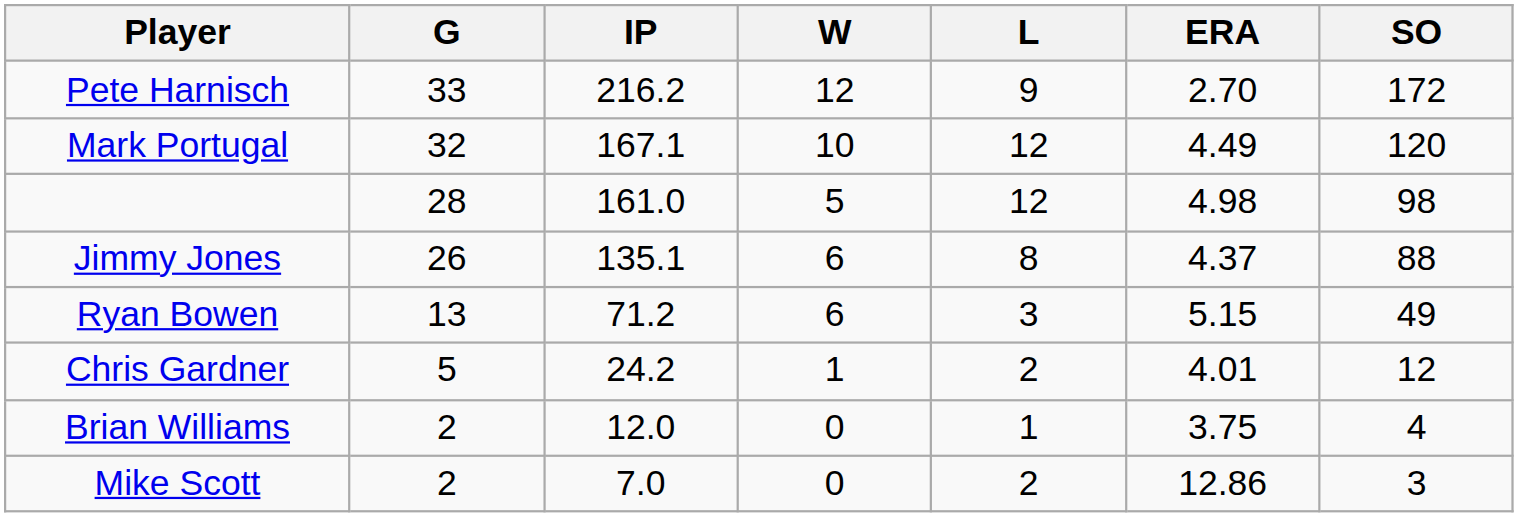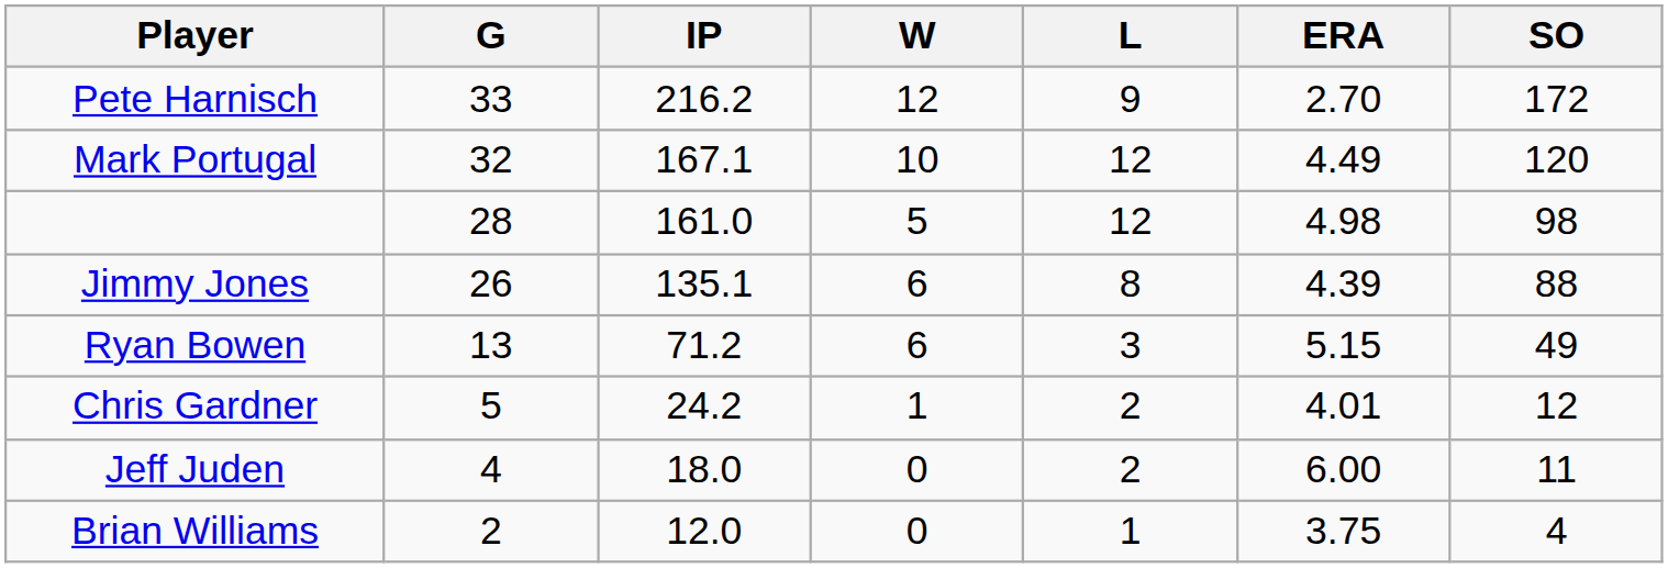 <table class="wikitable sortable">
 <tr>
 <th bgcolor="#DDDDFF" width="16%">Player</th>
 <th bgcolor="#DDDDFF" width="9%">G</th>
 <th bgcolor="#DDDDFF" width="9%">IP</th>
 <th bgcolor="#DDDDFF" width="9%">W</th>
 <th bgcolor="#DDDDFF" width="9%">L</th>
 <th bgcolor="#DDDDFF" width="9%">ERA</th>
 <th bgcolor="#DDDDFF" width="9%">SO</th>
 </tr>
 <tr align="center">
 <td><a href='#'>Pete Harnisch</a></td>
 <td>33</td>
 <td>216.2</td>
 <td>12</td>
 <td>9</td>
 <td>2.70</td>
 <td>172</td>
 </tr>
 <tr align="center">
 <td><a href='#'>Mark Portugal</a></td>
 <td>32</td>
 <td>167.1</td>
 <td>10</td>
 <td>12</td>
 <td>4.49</td>
 <td>120</td>
 </tr>
 <tr align=center>
 <td></td>
 <td>28</td>
 <td>161.0</td>
 <td>5</td>
 <td>12</td>
 <td>4.98</td>
 <td>98</td>
 </tr>
 <tr align="center">
 <td><a href='#'>Jimmy Jones</a></td>
 <td>26</td>
 <td>135.1</td>
 <td>6</td>
 <td>8</td>
-<td>4.37</td>
+<td>4.39</td>
 <td>88</td>
 </tr>
 <tr align="center">
 <td><a href='#'>Ryan Bowen</a></td>
 <td>13</td>
 <td>71.2</td>
 <td>6</td>
 <td>3</td>
 <td>5.15</td>
 <td>49</td>
 </tr>
 <tr align="center">
 <td><a href='#'>Chris Gardner</a></td>
 <td>5</td>
 <td>24.2</td>
 <td>1</td>
 <td>2</td>
 <td>4.01</td>
 <td>12</td>
 </tr>
+<tr align="center">
+<td><a href='#'>Jeff Juden</a></td>
+<td>4</td>
+<td>18.0</td>
+<td>0</td>
+<td>2</td>
+<td>6.00</td>
+<td>11</td>
+</tr>
 <tr align=center>
 <td><a href='#'>Brian Williams</a></td>
 <td>2</td>
 <td>12.0</td>
 <td>0</td>
 <td>1</td>
 <td>3.75</td>
 <td>4</td>
 </tr>
-<tr align=center>
-<td><a href='#'>Mike Scott</a></td>
-<td>2</td>
-<td>7.0</td>
-<td>0</td>
-<td>2</td>
-<td>12.86</td>
-<td>3</td>
-</tr>
 </table>
